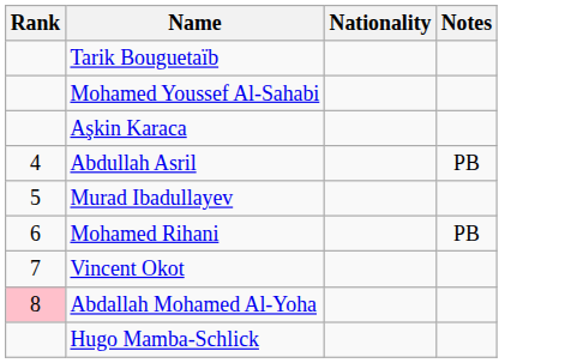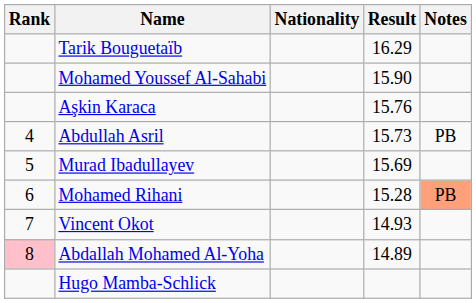 <table class="wikitable sortable" style="text-align:center;font-size:95%">
 <tr>
 <th>Rank</th>
 <th>Name</th>
 <th>Nationality</th>
+<th>Result</th>
 <th>Notes</th>
 </tr>
 <tr>
 <td></td>
 <td align=left><a href='#'>Tarik Bouguetaïb</a></td>
 <td align=left></td>
+<td>16.29</td>
 <td></td>
 </tr>
 <tr>
 <td></td>
 <td align=left><a href='#'>Mohamed Youssef Al-Sahabi</a></td>
 <td align=left></td>
+<td>15.90</td>
 <td></td>
 </tr>
 <tr>
 <td></td>
 <td align=left><a href='#'>Aşkin Karaca</a></td>
 <td align=left></td>
+<td>15.76</td>
 <td></td>
 </tr>
 <tr>
 <td>4</td>
 <td align=left><a href='#'>Abdullah Asril</a></td>
 <td align=left></td>
+<td>15.73</td>
 <td>PB</td>
 </tr>
 <tr>
 <td>5</td>
 <td align=left><a href='#'>Murad Ibadullayev</a></td>
 <td align=left></td>
+<td>15.69</td>
 <td></td>
 </tr>
 <tr>
 <td>6</td>
 <td align=left><a href='#'>Mohamed Rihani</a></td>
 <td align=left></td>
-<td>PB</td>
+<td>15.28</td>
+<td style="background: lightsalmon;">PB</td>
 </tr>
 <tr>
 <td>7</td>
 <td align=left><a href='#'>Vincent Okot</a></td>
 <td align=left></td>
+<td>14.93</td>
 <td></td>
 </tr>
 <tr>
 <td style="background: pink;">8</td>
 <td align=left><a href='#'>Abdallah Mohamed Al-Yoha</a></td>
 <td align=left></td>
+<td>14.89</td>
 <td></td>
 </tr>
 <tr>
 <td></td>
 <td align=left><a href='#'>Hugo Mamba-Schlick</a></td>
 <td align=left></td>
 <td></td>
+<td></td>
 </tr>
 </table>
